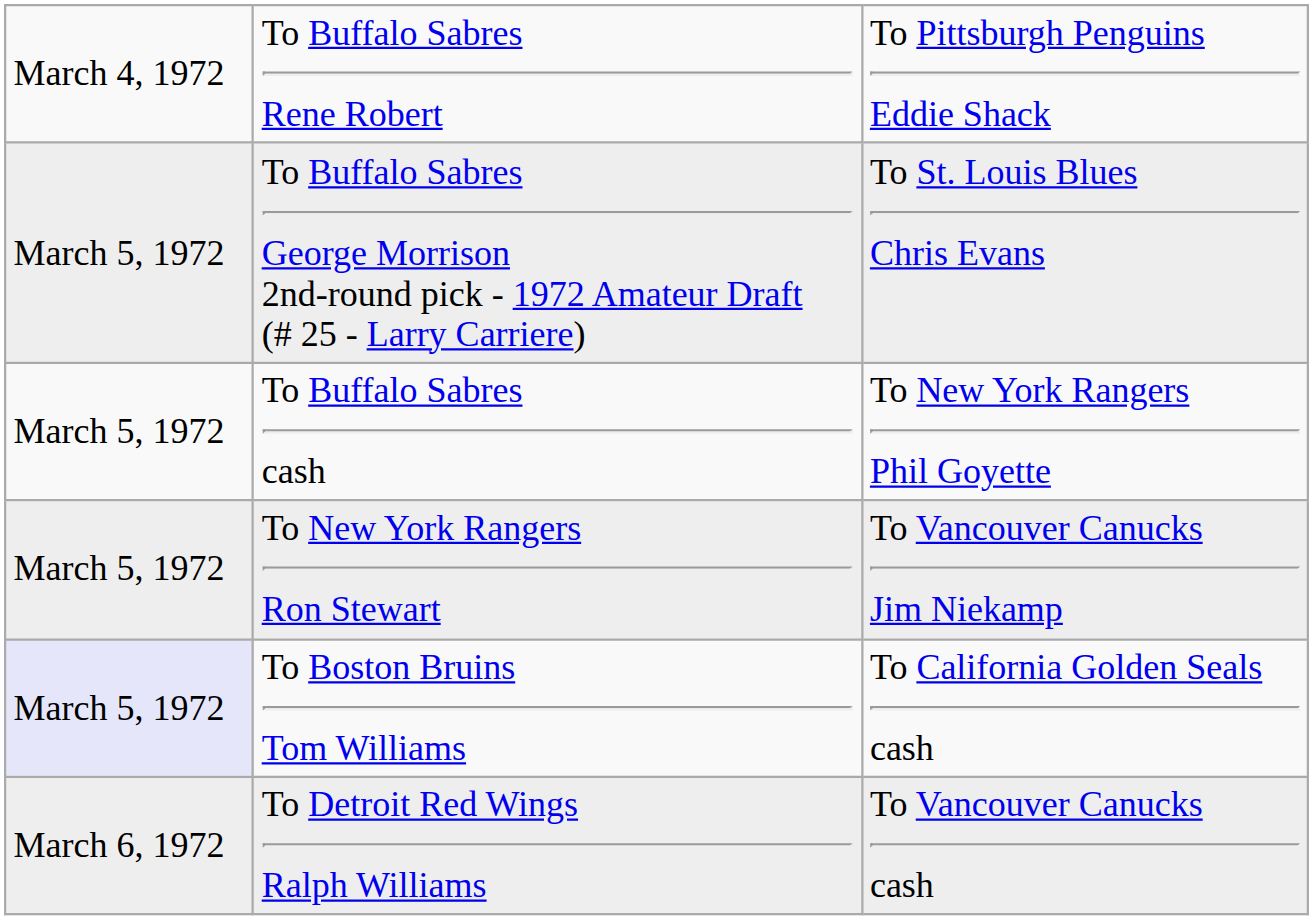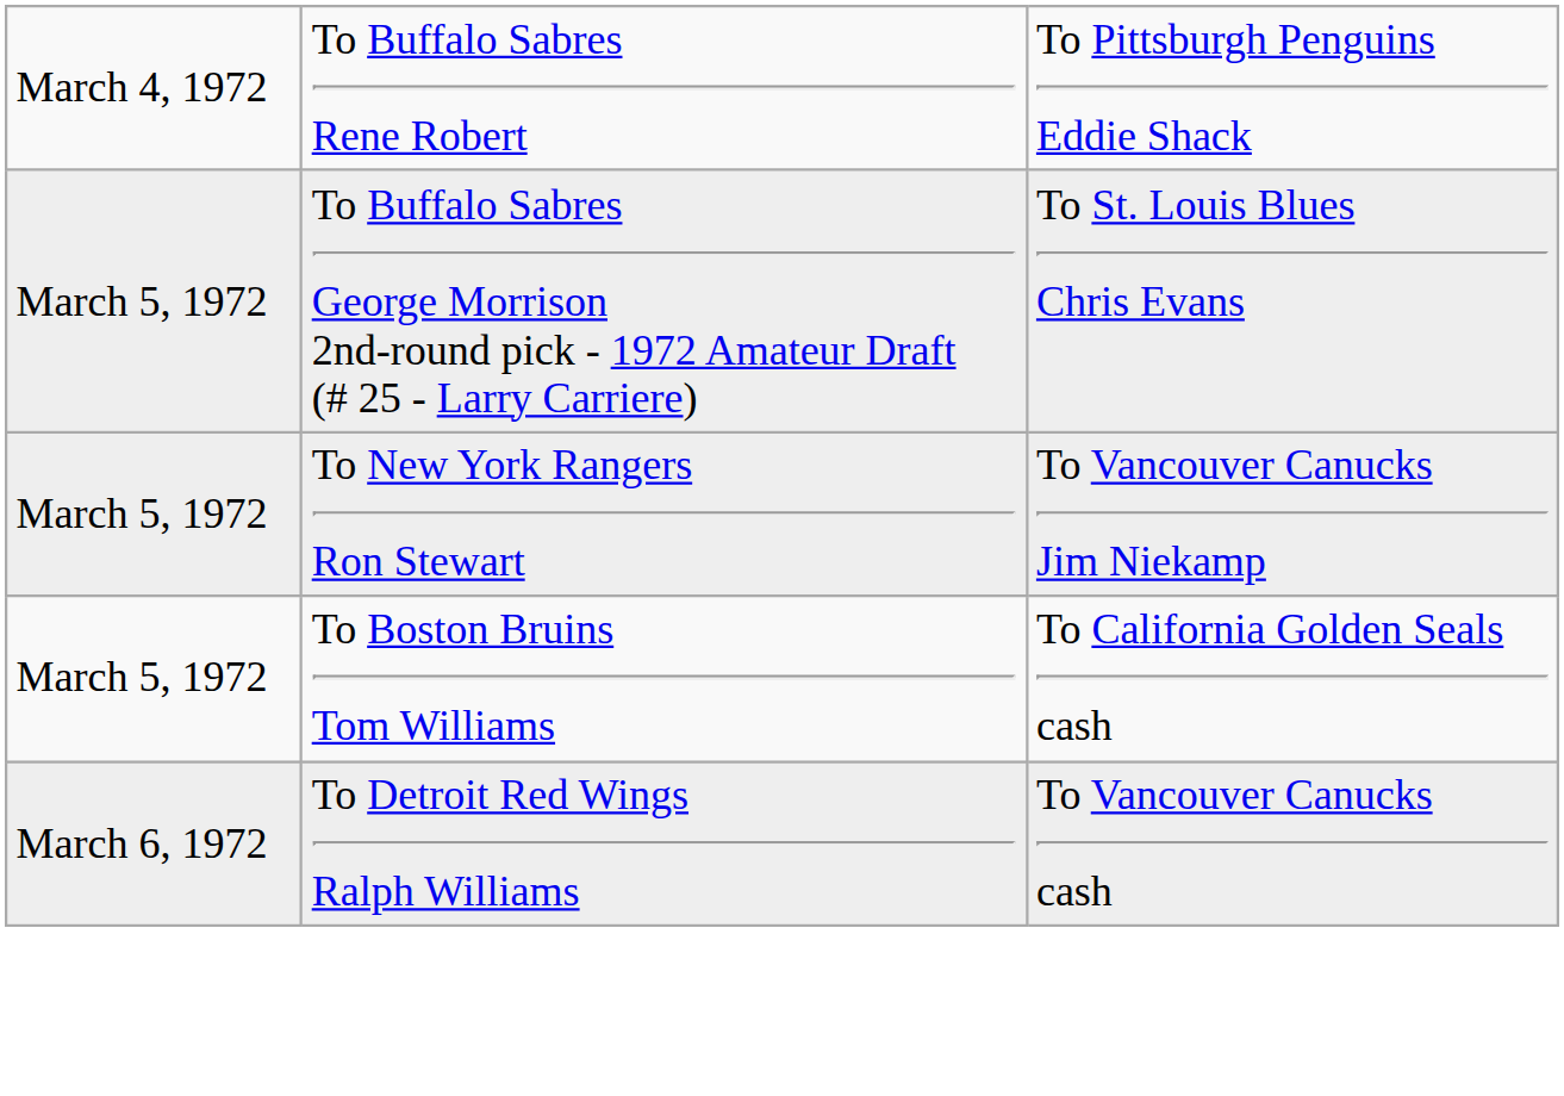 <table class="wikitable" style="border:1px solid #999; width:580px;">
 <tr>
 <td>March 4, 1972</td>
 <td valign="top">To <a href='#'>Buffalo Sabres</a><hr><a href='#'>Rene Robert</a></td>
 <td valign="top">To <a href='#'>Pittsburgh Penguins</a><hr><a href='#'>Eddie Shack</a></td>
 </tr>
 <tr bgcolor="#eeeeee">
 <td>March 5, 1972</td>
 <td valign="top">To <a href='#'>Buffalo Sabres</a><hr><a href='#'>George Morrison</a><br>2nd-round pick - <a href='#'>1972 Amateur Draft</a><br>(# 25 - <a href='#'>Larry Carriere</a>)</td>
 <td valign="top">To <a href='#'>St. Louis Blues</a><hr><a href='#'>Chris Evans</a></td>
 </tr>
-<tr>
-<td>March 5, 1972</td>
-<td valign="top">To <a href='#'>Buffalo Sabres</a><hr>cash</td>
-<td valign="top">To <a href='#'>New York Rangers</a><hr><a href='#'>Phil Goyette</a></td>
-</tr>
 <tr bgcolor="#eeeeee">
 <td>March 5, 1972</td>
 <td valign="top">To <a href='#'>New York Rangers</a><hr><a href='#'>Ron Stewart</a></td>
 <td valign="top">To <a href='#'>Vancouver Canucks</a><hr><a href='#'>Jim Niekamp</a></td>
 </tr>
 <tr>
-<td style="background: lavender;">March 5, 1972</td>
+<td>March 5, 1972</td>
 <td valign="top">To <a href='#'>Boston Bruins</a><hr><a href='#'>Tom Williams</a></td>
 <td valign="top">To <a href='#'>California Golden Seals</a><hr>cash</td>
 </tr>
 <tr bgcolor="#eeeeee">
 <td>March 6, 1972</td>
 <td valign="top">To <a href='#'>Detroit Red Wings</a><hr><a href='#'>Ralph Williams</a></td>
 <td valign="top">To <a href='#'>Vancouver Canucks</a><hr>cash</td>
 </tr>
 </table>
